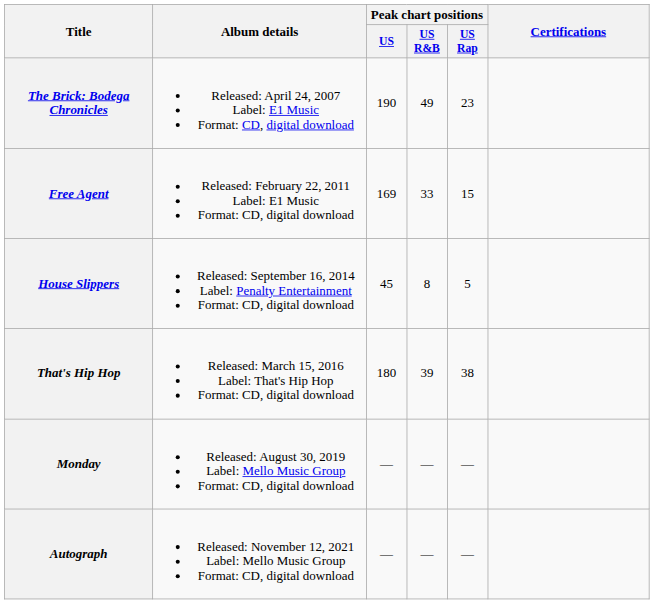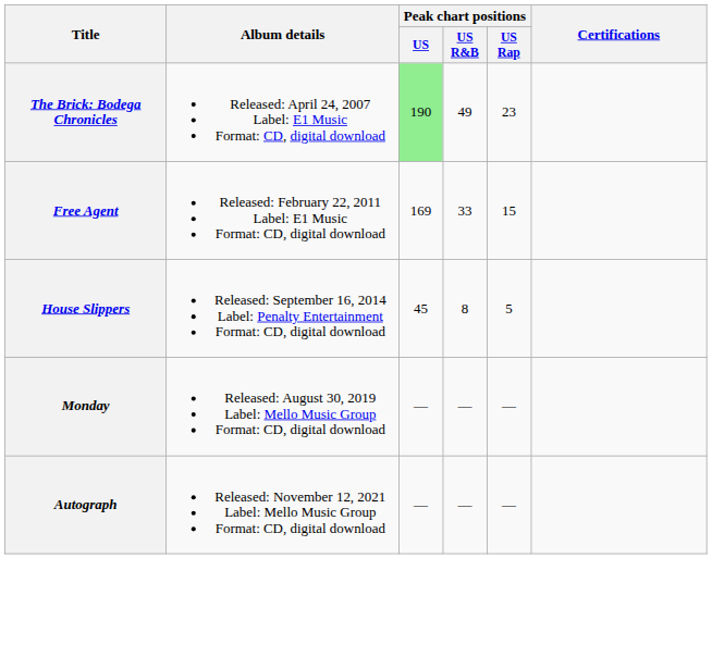 <table class="wikitable plainrowheaders" style="text-align:center;">
 <tr>
 <th scope="col" rowspan="2" style="width:11em;">Title</th>
 <th scope="col" rowspan="2" style="width:16em;">Album details</th>
 <th scope="col" colspan="3">Peak chart positions</th>
 <th scope="col" rowspan="2" style="width:12em;"><a href='#'>Certifications</a></th>
 </tr>
 <tr>
 <th scope="col" style="width:3em;font-size:90%;"><a href='#'>US</a><br></th>
 <th scope="col" style="width:3em;font-size:90%;"><a href='#'>US R&B</a><br></th>
 <th scope="col" style="width:3em;font-size:90%;"><a href='#'>US Rap</a><br></th>
 </tr>
 <tr>
 <th scope="row"><em><a href='#'>The Brick: Bodega Chronicles</a></em></th>
 <td><br><ul><li>Released: April 24, 2007</li><li>Label: <a href='#'>E1 Music</a></li><li>Format: <a href='#'>CD</a>, <a href='#'>digital download</a></li></ul></td>
-<td>190</td>
+<td style="background: lightgreen;">190</td>
 <td>49</td>
 <td>23</td>
 <td></td>
 </tr>
 <tr>
 <th scope="row"><em><a href='#'>Free Agent</a></em></th>
 <td><br><ul><li>Released: February 22, 2011</li><li>Label: E1 Music</li><li>Format: CD, digital download</li></ul></td>
 <td>169</td>
 <td>33</td>
 <td>15</td>
 <td></td>
 </tr>
 <tr>
 <th scope="row"><em><a href='#'>House Slippers</a></em></th>
 <td><br><ul><li>Released: September 16, 2014</li><li>Label: <a href='#'>Penalty Entertainment</a></li><li>Format: CD, digital download</li></ul></td>
 <td>45</td>
 <td>8</td>
 <td>5</td>
 <td></td>
 </tr>
 <tr>
-<th scope="row"><em>That's Hip Hop</em></th>
-<td><br><ul><li>Released: March 15, 2016</li><li>Label: That's Hip Hop</li><li>Format: CD, digital download</li></ul></td>
-<td>180</td>
-<td>39</td>
-<td>38</td>
-<td></td>
-</tr>
-<tr>
 <th scope="row"><em>Monday</em></th>
 <td><br><ul><li>Released: August 30, 2019</li><li>Label: <a href='#'>Mello Music Group</a></li><li>Format: CD, digital download</li></ul></td>
 <td>—</td>
 <td>—</td>
 <td>—</td>
 <td></td>
 </tr>
 <tr>
 <th scope="row"><em>Autograph</em></th>
 <td><br><ul><li>Released: November 12, 2021</li><li>Label: Mello Music Group</li><li>Format: CD, digital download</li></ul></td>
 <td>—</td>
 <td>—</td>
 <td>—</td>
 <td></td>
 </tr>
 </table>
